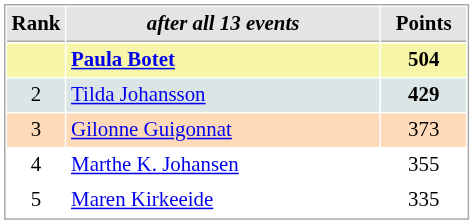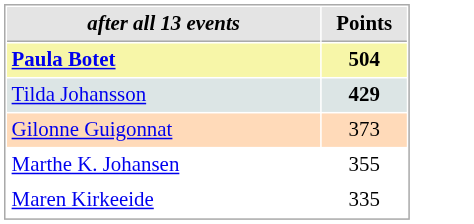 <table cellspacing="1" cellpadding="3" style="border:1px solid #AAAAAA;font-size:86%">
 <tr style="background-color: #E4E4E4;">
-<th style="border-bottom:1px solid #AAAAAA; width: 10px;">Rank</th>
 <th style="border-bottom:1px solid #AAAAAA; width: 200px;"><em>after all 13 events</em></th>
 <th style="border-bottom:1px solid #AAAAAA; width: 50px;">Points</th>
 </tr>
 <tr style="background:#f7f6a8;">
-<td style="text-align:center"></td>
 <td> <strong><a href='#'>Paula Botet</a></strong></td>
 <td align=center><strong>504</strong></td>
 </tr>
 <tr style="background:#dce5e5;">
-<td align=center>2</td>
 <td> <a href='#'>Tildа Johansson</a></td>
 <td align=center><strong>429</strong></td>
 </tr>
 <tr style="background:#ffdab9;">
-<td align=center>3</td>
 <td> <a href='#'>Gilonne Guigonnat</a></td>
 <td align=center>373</td>
 </tr>
 <tr>
-<td align=center>4</td>
 <td> <a href='#'>Marthe K. Johansen</a></td>
 <td align=center>355</td>
 </tr>
 <tr>
-<td align=center>5</td>
 <td> <a href='#'>Maren Kirkeeide</a></td>
 <td align=center>335</td>
 </tr>
 </table>
